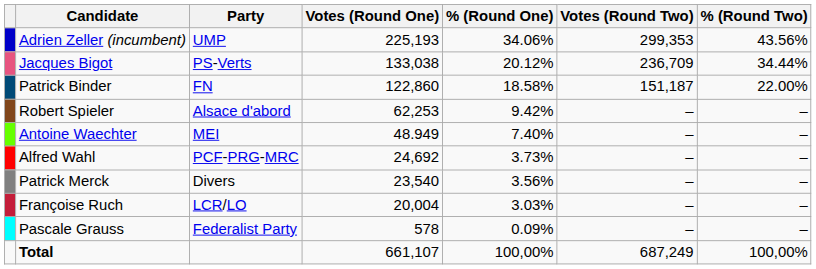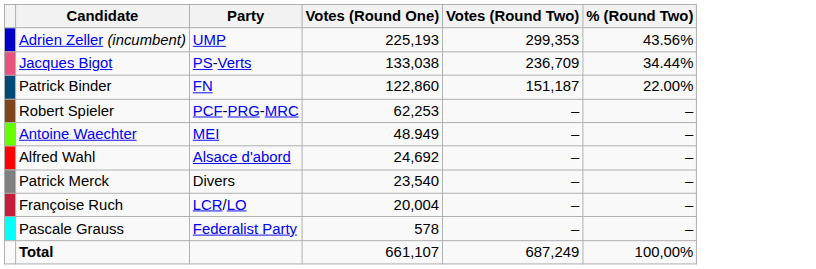 <table class="wikitable" style="text-align:right">
 <tr>
 <th></th>
 <th>Candidate</th>
 <th>Party</th>
 <th>Votes (Round One)</th>
-<th>% (Round One)</th>
 <th>Votes (Round Two)</th>
 <th>% (Round Two)</th>
 </tr>
 <tr>
 <td bgcolor="#0000C8"> </td>
 <td align=left><a href='#'>Adrien Zeller</a> <em>(incumbent)</em></td>
 <td align=left><a href='#'>UMP</a></td>
 <td>225,193</td>
-<td>34.06%</td>
 <td>299,353</td>
 <td>43.56%</td>
 </tr>
 <tr>
 <td bgcolor="#E75480"> </td>
 <td align=left><a href='#'>Jacques Bigot</a></td>
 <td align=left><a href='#'>PS</a>-<a href='#'>Verts</a></td>
 <td>133,038</td>
-<td>20.12%</td>
 <td>236,709</td>
 <td>34.44%</td>
 </tr>
 <tr>
 <td bgcolor="#004A77"> </td>
 <td align=left>Patrick Binder</td>
 <td align=left><a href='#'>FN</a></td>
 <td>122,860</td>
-<td>18.58%</td>
 <td>151,187</td>
 <td>22.00%</td>
 </tr>
 <tr>
 <td bgcolor="#80461B"> </td>
 <td align=left>Robert Spieler</td>
-<td align=left><a href='#'>Alsace d'abord</a></td>
+<td align=left><a href='#'>PCF</a>-<a href='#'>PRG</a>-<a href='#'>MRC</a></td>
 <td>62,253</td>
-<td>9.42%</td>
 <td>–</td>
 <td>–</td>
 </tr>
 <tr>
 <td bgcolor="#66FF00"> </td>
 <td align=left><a href='#'>Antoine Waechter</a></td>
 <td align=left><a href='#'>MEI</a></td>
 <td>48.949</td>
-<td>7.40%</td>
 <td>–</td>
 <td>–</td>
 </tr>
 <tr>
 <td bgcolor="red"> </td>
 <td align=left>Alfred Wahl</td>
-<td align=left><a href='#'>PCF</a>-<a href='#'>PRG</a>-<a href='#'>MRC</a></td>
+<td align=left><a href='#'>Alsace d'abord</a></td>
 <td>24,692</td>
-<td>3.73%</td>
 <td>–</td>
 <td>–</td>
 </tr>
 <tr>
 <td bgcolor="gray"> </td>
 <td align=left>Patrick Merck</td>
 <td align=left>Divers</td>
 <td>23,540</td>
-<td>3.56%</td>
 <td>–</td>
 <td>–</td>
 </tr>
 <tr>
 <td bgcolor="#C41E3A"> </td>
 <td align=left>Françoise Ruch</td>
 <td align=left><a href='#'>LCR</a>/<a href='#'>LO</a></td>
 <td>20,004</td>
-<td>3.03%</td>
 <td>–</td>
 <td>–</td>
 </tr>
 <tr>
 <td bgcolor="cyan"> </td>
 <td align=left>Pascale Grauss</td>
 <td align=left><a href='#'>Federalist Party</a></td>
 <td>578</td>
-<td>0.09%</td>
 <td>–</td>
 <td>–</td>
 </tr>
 <tr>
 <td></td>
 <td align=left><strong>Total</strong></td>
 <td align=left></td>
 <td>661,107</td>
-<td>100,00%</td>
 <td>687,249</td>
 <td>100,00%</td>
 </tr>
 </table>
